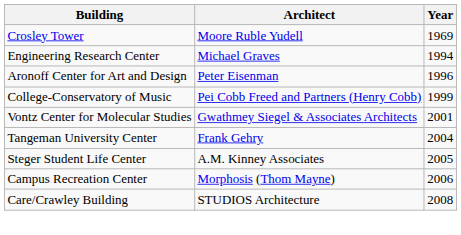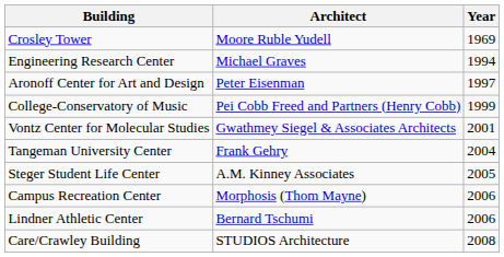 <table class="wikitable">
 <tr>
 <th>Building</th>
 <th>Architect</th>
 <th>Year</th>
 </tr>
 <tr>
 <td><a href='#'>Crosley Tower</a></td>
 <td><a href='#'>Moore Ruble Yudell</a></td>
 <td>1969</td>
 </tr>
 <tr>
 <td>Engineering Research Center</td>
 <td><a href='#'>Michael Graves</a></td>
 <td>1994</td>
 </tr>
 <tr>
 <td>Aronoff Center for Art and Design</td>
 <td><a href='#'>Peter Eisenman</a></td>
-<td>1996</td>
+<td>1997</td>
 </tr>
 <tr>
 <td>College-Conservatory of Music</td>
 <td><a href='#'>Pei Cobb Freed and Partners (Henry Cobb)</a></td>
 <td>1999</td>
 </tr>
 <tr>
 <td>Vontz Center for Molecular Studies</td>
 <td><a href='#'>Gwathmey Siegel & Associates Architects</a></td>
 <td>2001</td>
 </tr>
 <tr>
 <td>Tangeman University Center</td>
 <td><a href='#'>Frank Gehry</a></td>
 <td>2004</td>
 </tr>
 <tr>
 <td>Steger Student Life Center</td>
 <td>A.M. Kinney Associates</td>
 <td>2005</td>
 </tr>
 <tr>
 <td>Campus Recreation Center</td>
 <td><a href='#'>Morphosis</a> (<a href='#'>Thom Mayne</a>)</td>
 <td>2006</td>
 </tr>
 <tr>
+<td>Lindner Athletic Center</td>
+<td><a href='#'>Bernard Tschumi</a></td>
+<td>2006</td>
+</tr>
+<tr>
 <td>Care/Crawley Building</td>
 <td>STUDIOS Architecture</td>
 <td>2008</td>
 </tr>
 </table>
